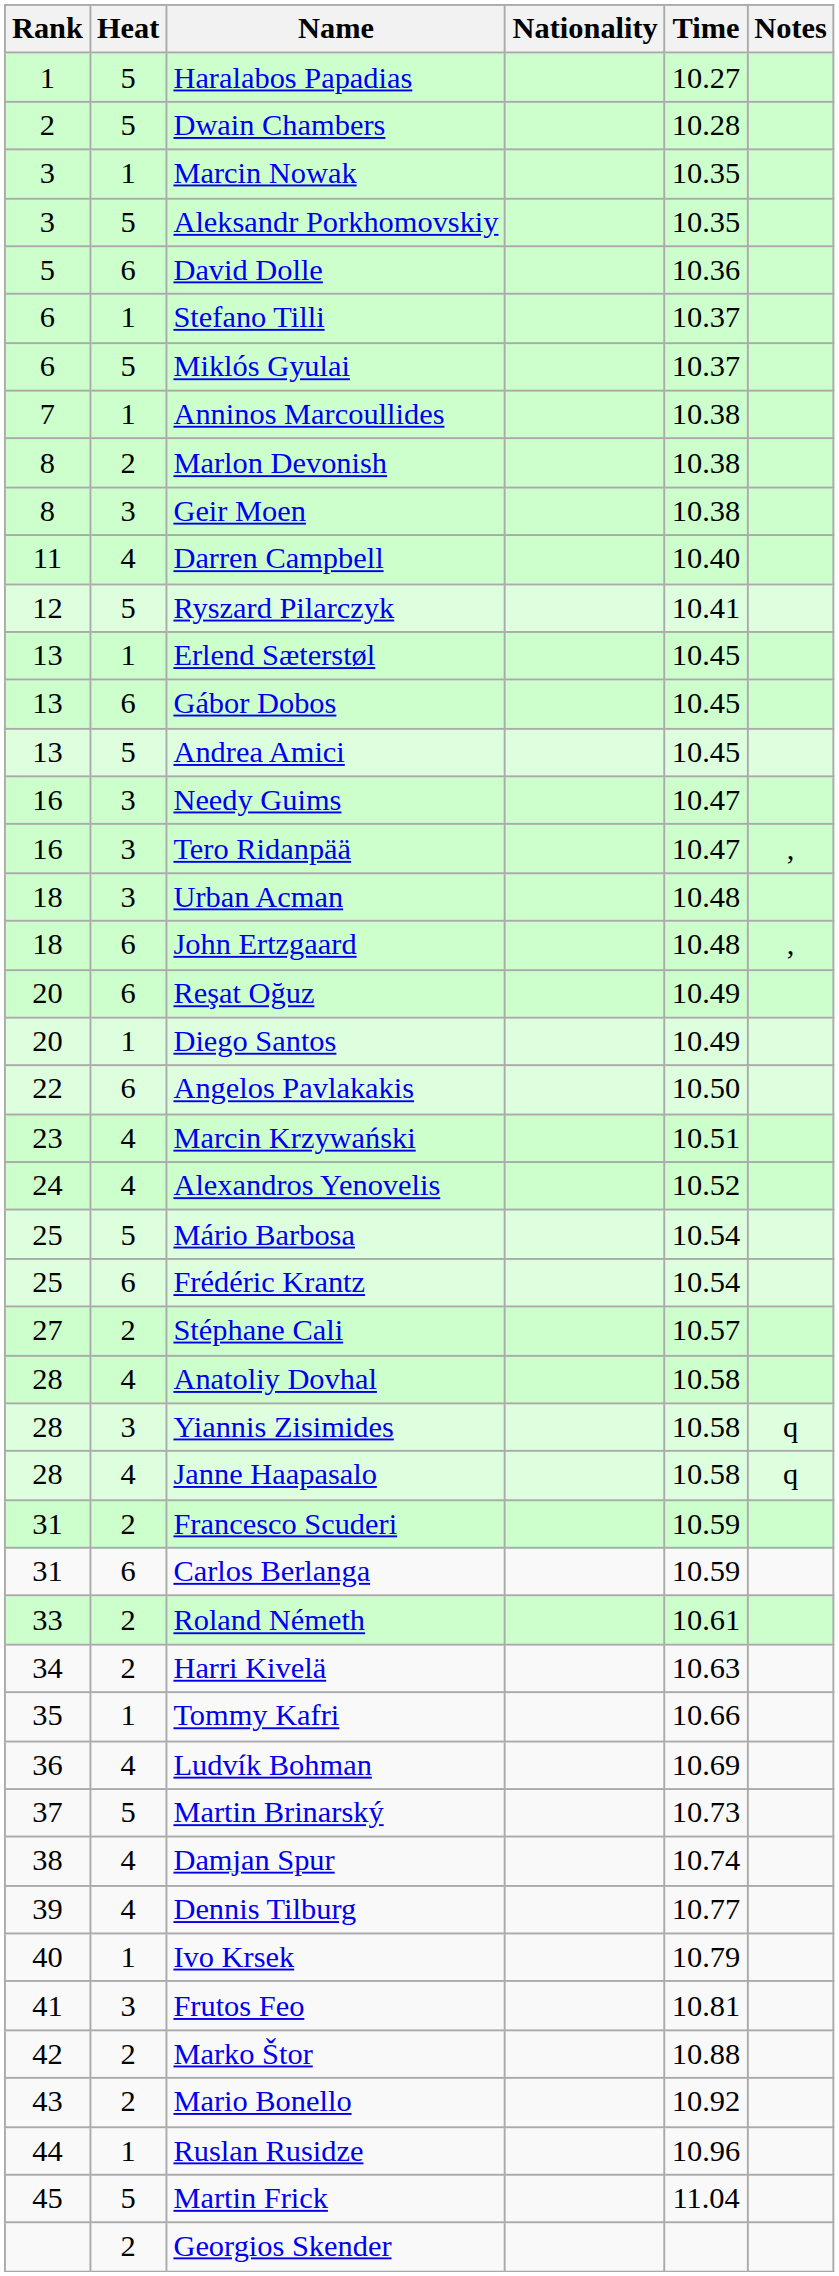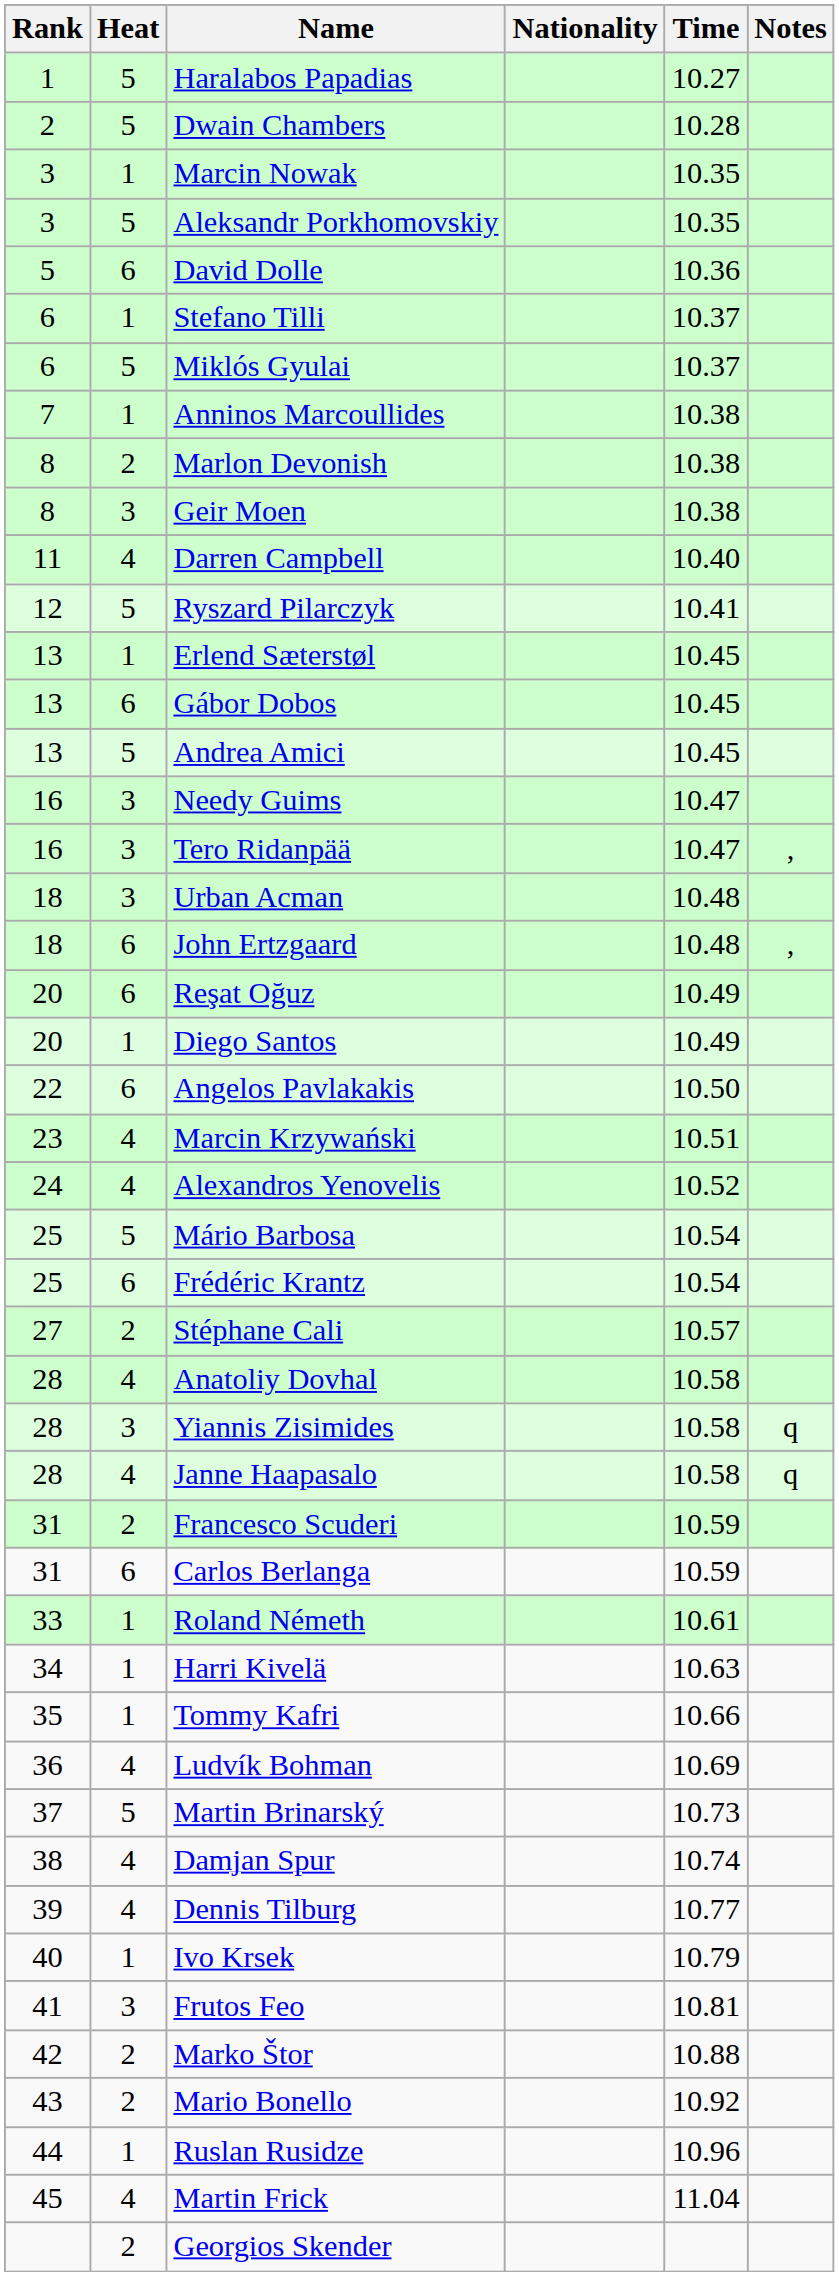 <table class="wikitable sortable" style="text-align:center">
 <tr>
 <th>Rank</th>
 <th>Heat</th>
 <th>Name</th>
 <th>Nationality</th>
 <th>Time</th>
 <th>Notes</th>
 </tr>
 <tr bgcolor=ccffcc>
 <td>1</td>
 <td>5</td>
 <td align=left><a href='#'>Haralabos Papadias</a></td>
 <td align=left></td>
 <td>10.27</td>
 <td></td>
 </tr>
 <tr bgcolor=ccffcc>
 <td>2</td>
 <td>5</td>
 <td align=left><a href='#'>Dwain Chambers</a></td>
 <td align=left></td>
 <td>10.28</td>
 <td></td>
 </tr>
 <tr bgcolor=ccffcc>
 <td>3</td>
 <td>1</td>
 <td align=left><a href='#'>Marcin Nowak</a></td>
 <td align=left></td>
 <td>10.35</td>
 <td></td>
 </tr>
 <tr bgcolor=ccffcc>
 <td>3</td>
 <td>5</td>
 <td align=left><a href='#'>Aleksandr Porkhomovskiy</a></td>
 <td align=left></td>
 <td>10.35</td>
 <td></td>
 </tr>
 <tr bgcolor=ccffcc>
 <td>5</td>
 <td>6</td>
 <td align=left><a href='#'>David Dolle</a></td>
 <td align=left></td>
 <td>10.36</td>
 <td></td>
 </tr>
 <tr bgcolor=ccffcc>
 <td>6</td>
 <td>1</td>
 <td align=left><a href='#'>Stefano Tilli</a></td>
 <td align=left></td>
 <td>10.37</td>
 <td></td>
 </tr>
 <tr bgcolor=ccffcc>
 <td>6</td>
 <td>5</td>
 <td align=left><a href='#'>Miklós Gyulai</a></td>
 <td align=left></td>
 <td>10.37</td>
 <td></td>
 </tr>
 <tr bgcolor=ccffcc>
 <td>7</td>
 <td>1</td>
 <td align=left><a href='#'>Anninos Marcoullides</a></td>
 <td align=left></td>
 <td>10.38</td>
 <td></td>
 </tr>
 <tr bgcolor=ccffcc>
 <td>8</td>
 <td>2</td>
 <td align=left><a href='#'>Marlon Devonish</a></td>
 <td align=left></td>
 <td>10.38</td>
 <td></td>
 </tr>
 <tr bgcolor=ccffcc>
 <td>8</td>
 <td>3</td>
 <td align=left><a href='#'>Geir Moen</a></td>
 <td align=left></td>
 <td>10.38</td>
 <td></td>
 </tr>
 <tr bgcolor=ccffcc>
 <td>11</td>
 <td>4</td>
 <td align=left><a href='#'>Darren Campbell</a></td>
 <td align=left></td>
 <td>10.40</td>
 <td></td>
 </tr>
 <tr bgcolor=ddffdd>
 <td>12</td>
 <td>5</td>
 <td align=left><a href='#'>Ryszard Pilarczyk</a></td>
 <td align=left></td>
 <td>10.41</td>
 <td></td>
 </tr>
 <tr bgcolor=ccffcc>
 <td>13</td>
 <td>1</td>
 <td align=left><a href='#'>Erlend Sæterstøl</a></td>
 <td align=left></td>
 <td>10.45</td>
 <td></td>
 </tr>
 <tr bgcolor=ccffcc>
 <td>13</td>
 <td>6</td>
 <td align=left><a href='#'>Gábor Dobos</a></td>
 <td align=left></td>
 <td>10.45</td>
 <td></td>
 </tr>
 <tr bgcolor=ddffdd>
 <td>13</td>
 <td>5</td>
 <td align=left><a href='#'>Andrea Amici</a></td>
 <td align=left></td>
 <td>10.45</td>
 <td></td>
 </tr>
 <tr bgcolor=ccffcc>
 <td>16</td>
 <td>3</td>
 <td align=left><a href='#'>Needy Guims</a></td>
 <td align=left></td>
 <td>10.47</td>
 <td></td>
 </tr>
 <tr bgcolor=ccffcc>
 <td>16</td>
 <td>3</td>
 <td align=left><a href='#'>Tero Ridanpää</a></td>
 <td align=left></td>
 <td>10.47</td>
 <td>, </td>
 </tr>
 <tr bgcolor=ccffcc>
 <td>18</td>
 <td>3</td>
 <td align=left><a href='#'>Urban Acman</a></td>
 <td align=left></td>
 <td>10.48</td>
 <td></td>
 </tr>
 <tr bgcolor=ccffcc>
 <td>18</td>
 <td>6</td>
 <td align=left><a href='#'>John Ertzgaard</a></td>
 <td align=left></td>
 <td>10.48</td>
 <td>, </td>
 </tr>
 <tr bgcolor=ccffcc>
 <td>20</td>
 <td>6</td>
 <td align=left><a href='#'>Reşat Oğuz</a></td>
 <td align=left></td>
 <td>10.49</td>
 <td></td>
 </tr>
 <tr bgcolor=ddffdd>
 <td>20</td>
 <td>1</td>
 <td align=left><a href='#'>Diego Santos</a></td>
 <td align=left></td>
 <td>10.49</td>
 <td></td>
 </tr>
 <tr bgcolor=ddffdd>
 <td>22</td>
 <td>6</td>
 <td align=left><a href='#'>Angelos Pavlakakis</a></td>
 <td align=left></td>
 <td>10.50</td>
 <td></td>
 </tr>
 <tr bgcolor=ccffcc>
 <td>23</td>
 <td>4</td>
 <td align=left><a href='#'>Marcin Krzywański</a></td>
 <td align=left></td>
 <td>10.51</td>
 <td></td>
 </tr>
 <tr bgcolor=ccffcc>
 <td>24</td>
 <td>4</td>
 <td align=left><a href='#'>Alexandros Yenovelis</a></td>
 <td align=left></td>
 <td>10.52</td>
 <td></td>
 </tr>
 <tr bgcolor=ddffdd>
 <td>25</td>
 <td>5</td>
 <td align=left><a href='#'>Mário Barbosa</a></td>
 <td align="left"></td>
 <td>10.54</td>
 <td></td>
 </tr>
 <tr bgcolor=ddffdd>
 <td>25</td>
 <td>6</td>
 <td align=left><a href='#'>Frédéric Krantz</a></td>
 <td align=left></td>
 <td>10.54</td>
 <td></td>
 </tr>
 <tr bgcolor=ccffcc>
 <td>27</td>
 <td>2</td>
 <td align=left><a href='#'>Stéphane Cali</a></td>
 <td align=left></td>
 <td>10.57</td>
 <td></td>
 </tr>
 <tr bgcolor=ccffcc>
 <td>28</td>
 <td>4</td>
 <td align=left><a href='#'>Anatoliy Dovhal</a></td>
 <td align=left></td>
 <td>10.58</td>
 <td></td>
 </tr>
 <tr bgcolor=ddffdd>
 <td>28</td>
 <td>3</td>
 <td align=left><a href='#'>Yiannis Zisimides</a></td>
 <td align=left></td>
 <td>10.58</td>
 <td>q</td>
 </tr>
 <tr bgcolor=ddffdd>
 <td>28</td>
 <td>4</td>
 <td align=left><a href='#'>Janne Haapasalo</a></td>
 <td align=left></td>
 <td>10.58</td>
 <td>q</td>
 </tr>
 <tr bgcolor=ccffcc>
 <td>31</td>
 <td>2</td>
 <td align=left><a href='#'>Francesco Scuderi</a></td>
 <td align=left></td>
 <td>10.59</td>
 <td></td>
 </tr>
 <tr>
 <td>31</td>
 <td>6</td>
 <td align=left><a href='#'>Carlos Berlanga</a></td>
 <td align=left></td>
 <td>10.59</td>
 <td></td>
 </tr>
 <tr bgcolor=ccffcc>
 <td>33</td>
-<td>2</td>
+<td>1</td>
 <td align=left><a href='#'>Roland Németh</a></td>
 <td align=left></td>
 <td>10.61</td>
 <td></td>
 </tr>
 <tr>
 <td>34</td>
-<td>2</td>
+<td>1</td>
 <td align=left><a href='#'>Harri Kivelä</a></td>
 <td align=left></td>
 <td>10.63</td>
 <td></td>
 </tr>
 <tr>
 <td>35</td>
 <td>1</td>
 <td align=left><a href='#'>Tommy Kafri</a></td>
 <td align=left></td>
 <td>10.66</td>
 <td></td>
 </tr>
 <tr>
 <td>36</td>
 <td>4</td>
 <td align=left><a href='#'>Ludvík Bohman</a></td>
 <td align=left></td>
 <td>10.69</td>
 <td></td>
 </tr>
 <tr>
 <td>37</td>
 <td>5</td>
 <td align=left><a href='#'>Martin Brinarský</a></td>
 <td align=left></td>
 <td>10.73</td>
 <td></td>
 </tr>
 <tr>
 <td>38</td>
 <td>4</td>
 <td align=left><a href='#'>Damjan Spur</a></td>
 <td align=left></td>
 <td>10.74</td>
 <td></td>
 </tr>
 <tr>
 <td>39</td>
 <td>4</td>
 <td align=left><a href='#'>Dennis Tilburg</a></td>
 <td align=left></td>
 <td>10.77</td>
 <td></td>
 </tr>
 <tr>
 <td>40</td>
 <td>1</td>
 <td align=left><a href='#'>Ivo Krsek</a></td>
 <td align=left></td>
 <td>10.79</td>
 <td></td>
 </tr>
 <tr>
 <td>41</td>
 <td>3</td>
 <td align=left><a href='#'>Frutos Feo</a></td>
 <td align=left></td>
 <td>10.81</td>
 <td></td>
 </tr>
 <tr>
 <td>42</td>
 <td>2</td>
 <td align=left><a href='#'>Marko Štor</a></td>
 <td align=left></td>
 <td>10.88</td>
 <td></td>
 </tr>
 <tr>
 <td>43</td>
 <td>2</td>
 <td align=left><a href='#'>Mario Bonello</a></td>
 <td align=left></td>
 <td>10.92</td>
 <td></td>
 </tr>
 <tr>
 <td>44</td>
 <td>1</td>
 <td align=left><a href='#'>Ruslan Rusidze</a></td>
 <td align=left></td>
 <td>10.96</td>
 <td></td>
 </tr>
 <tr>
 <td>45</td>
-<td>5</td>
+<td>4</td>
 <td align=left><a href='#'>Martin Frick</a></td>
 <td align=left></td>
 <td>11.04</td>
 <td></td>
 </tr>
 <tr>
 <td></td>
 <td>2</td>
 <td align=left><a href='#'>Georgios Skender</a></td>
 <td align=left></td>
 <td></td>
 <td></td>
 </tr>
 </table>
